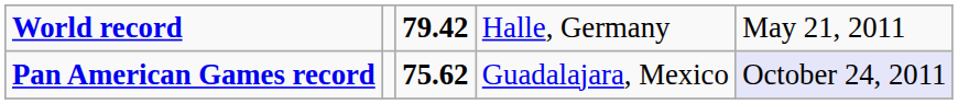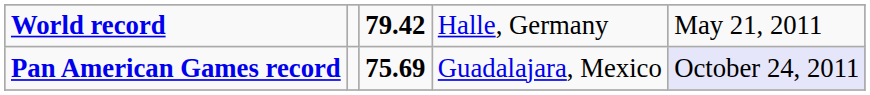 <table class="wikitable">
 <tr>
 <td><strong><a href='#'>World record</a></strong></td>
 <td></td>
 <td><strong>79.42</strong></td>
 <td><a href='#'>Halle</a>, Germany</td>
 <td>May 21, 2011</td>
 </tr>
 <tr>
 <td><strong><a href='#'>Pan American Games record</a></strong></td>
 <td></td>
-<td><strong>75.62</strong></td>
+<td><strong>75.69</strong></td>
 <td><a href='#'>Guadalajara</a>, Mexico</td>
 <td style="background: lavender;">October 24, 2011</td>
 </tr>
 </table>
